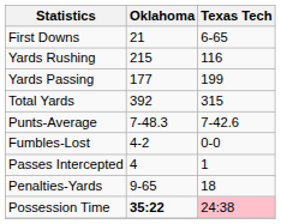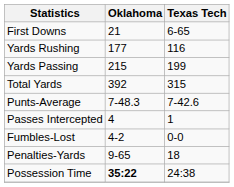 <table class="wikitable">
 <tr>
 <th>Statistics</th>
 <th>Oklahoma</th>
 <th>Texas Tech</th>
 </tr>
 <tr>
 <td>First Downs</td>
 <td>21</td>
 <td>6-65</td>
 </tr>
 <tr>
 <td>Yards Rushing</td>
-<td>215</td>
+<td>177</td>
 <td>116</td>
 </tr>
 <tr>
 <td>Yards Passing</td>
-<td>177</td>
+<td>215</td>
 <td>199</td>
 </tr>
 <tr>
 <td>Total Yards</td>
 <td>392</td>
 <td>315</td>
 </tr>
 <tr>
 <td>Punts-Average</td>
 <td>7-48.3</td>
 <td>7-42.6</td>
 </tr>
 <tr>
+<td>Passes Intercepted</td>
+<td>4</td>
+<td>1</td>
+</tr>
+<tr>
 <td>Fumbles-Lost</td>
 <td>4-2</td>
 <td>0-0</td>
-</tr>
-<tr>
-<td>Passes Intercepted</td>
-<td>4</td>
-<td>1</td>
 </tr>
 <tr>
 <td>Penalties-Yards</td>
 <td>9-65</td>
 <td>18</td>
 </tr>
 <tr>
 <td>Possession Time</td>
 <td><strong>35:22</strong></td>
-<td style="background: pink;">24:38</td>
+<td>24:38</td>
 </tr>
 <tr>
 </tr>
 </table>
